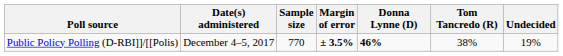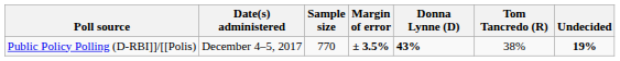 <table class="wikitable">
 <tr valign=bottom>
 <th>Poll source</th>
 <th>Date(s)<br>administered</th>
 <th>Sample<br>size</th>
 <th>Margin<br>of error</th>
 <th style="width:100px;">Donna<br>Lynne (D)</th>
 <th style="width:100px;">Tom<br>Tancredo (R)</th>
 <th>Undecided</th>
 </tr>
 <tr>
 <td><a href='#'>Public Policy Polling</a> (D-RBI]]/[[Polis)</td>
 <td align=center>December 4–5, 2017</td>
 <td align=center>770</td>
 <td align=center><strong>± 3.5%</strong></td>
-<td><strong>46%</strong></td>
+<td><strong>43%</strong></td>
 <td align=center>38%</td>
-<td align=center>19%</td>
+<td align=center><strong>19%</strong></td>
 </tr>
 </table>
